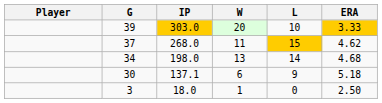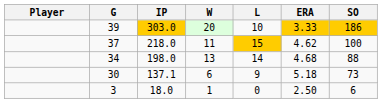 <table class="wikitable sortable">
 <tr>
 <th bgcolor="#DDDDFF" width="16%">Player</th>
 <th bgcolor="#DDDDFF" width="9%">G</th>
 <th bgcolor="#DDDDFF" width="9%">IP</th>
 <th bgcolor="#DDDDFF" width="9%">W</th>
 <th bgcolor="#DDDDFF" width="9%">L</th>
 <th bgcolor="#DDDDFF" width="9%">ERA</th>
+<th bgcolor="#DDDDFF" width="9%">SO</th>
 </tr>
 <tr align="center">
 <td></td>
 <td>39</td>
 <td bgcolor="#FFCC00">303.0</td>
 <td bgcolor="#DDFFDD">20</td>
 <td>10</td>
 <td bgcolor="#FFCC00">3.33</td>
+<td bgcolor="#FFCC00">186</td>
 </tr>
 <tr align="center">
 <td></td>
 <td>37</td>
-<td>268.0</td>
+<td>218.0</td>
 <td>11</td>
 <td bgcolor="#FFCC00">15</td>
 <td>4.62</td>
+<td>100</td>
 </tr>
 <tr align="center">
 <td></td>
 <td>34</td>
 <td>198.0</td>
 <td>13</td>
 <td>14</td>
 <td>4.68</td>
+<td>88</td>
 </tr>
 <tr align="center">
 <td></td>
 <td>30</td>
 <td>137.1</td>
 <td>6</td>
 <td>9</td>
 <td>5.18</td>
+<td>73</td>
 </tr>
 <tr align="center">
 <td></td>
 <td>3</td>
 <td>18.0</td>
 <td>1</td>
 <td>0</td>
 <td>2.50</td>
+<td>6</td>
 </tr>
 </table>
